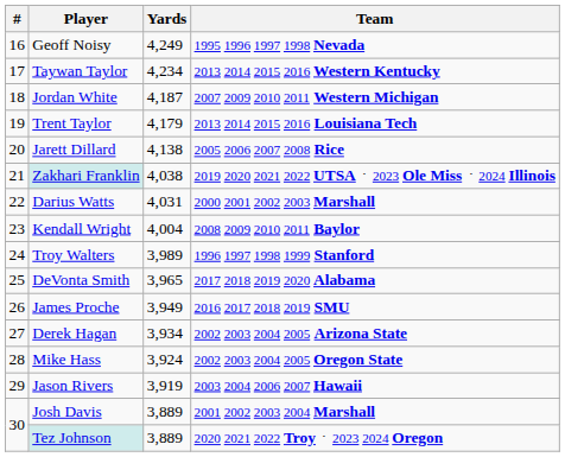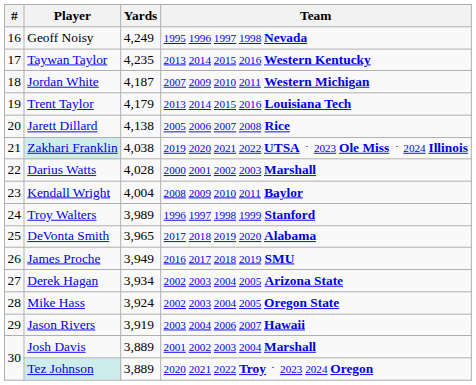 <table class="wikitable" style="font-size:90%; white-space: nowrap;">
 <tr>
 <th>#</th>
 <th>Player</th>
 <th>Yards</th>
 <th>Team</th>
 </tr>
 <tr>
 <td>16</td>
 <td>Geoff Noisy</td>
 <td>4,249</td>
 <td><small><a href='#'>1995</a> <a href='#'>1996</a> <a href='#'>1997</a> <a href='#'>1998</a> </small> <strong><a href='#'>Nevada</a></strong></td>
 </tr>
 <tr>
 <td>17</td>
 <td><a href='#'>Taywan Taylor</a></td>
-<td>4,234</td>
+<td>4,235</td>
 <td><small><a href='#'>2013</a> <a href='#'>2014</a> <a href='#'>2015</a> <a href='#'>2016</a> </small> <strong><a href='#'>Western Kentucky</a></strong></td>
 </tr>
 <tr>
 <td>18</td>
 <td><a href='#'>Jordan White</a></td>
 <td>4,187</td>
 <td><small> <a href='#'>2007</a> <a href='#'>2009</a> <a href='#'>2010</a> <a href='#'>2011</a></small> <strong><a href='#'>Western Michigan</a></strong></td>
 </tr>
 <tr>
 <td>19</td>
 <td><a href='#'>Trent Taylor</a></td>
 <td>4,179</td>
 <td><small> <a href='#'>2013</a> <a href='#'>2014</a> <a href='#'>2015</a> <a href='#'>2016</a></small> <strong><a href='#'>Louisiana Tech</a></strong></td>
 </tr>
 <tr>
 <td>20</td>
 <td><a href='#'>Jarett Dillard</a></td>
 <td>4,138</td>
 <td><small> <a href='#'>2005</a> <a href='#'>2006</a> <a href='#'>2007</a> <a href='#'>2008</a></small> <strong><a href='#'>Rice</a></strong></td>
 </tr>
 <tr>
 <td>21</td>
 <td style="background: #CFECEC;"><a href='#'>Zakhari Franklin</a></td>
 <td><abbr>4,038</abbr></td>
 <td><small> <a href='#'>2019</a> <a href='#'>2020</a> <a href='#'>2021</a> <a href='#'>2022</a> </small> <strong><a href='#'>UTSA</a></strong> ᛫ <small> <a href='#'>2023</a> </small> <strong><a href='#'>Ole Miss</a></strong> ᛫ <small> <a href='#'>2024</a> </small> <strong><a href='#'>Illinois</a></strong></td>
 </tr>
 <tr>
 <td>22</td>
 <td><a href='#'>Darius Watts</a></td>
-<td>4,031</td>
+<td>4,028</td>
 <td><small><a href='#'>2000</a> <a href='#'>2001</a> <a href='#'>2002</a> <a href='#'>2003</a> </small> <strong><a href='#'>Marshall</a></strong></td>
 </tr>
 <tr>
 <td>23</td>
 <td><a href='#'>Kendall Wright</a></td>
 <td>4,004</td>
 <td><small><a href='#'>2008</a> <a href='#'>2009</a> <a href='#'>2010</a> <a href='#'>2011</a></small> <strong><a href='#'>Baylor</a></strong></td>
 </tr>
 <tr>
 <td>24</td>
 <td><a href='#'>Troy Walters</a></td>
 <td>3,989</td>
 <td><small> <a href='#'>1996</a> <a href='#'>1997</a> <a href='#'>1998</a> <a href='#'>1999</a></small> <strong><a href='#'>Stanford</a></strong></td>
 </tr>
 <tr>
 <td>25</td>
 <td><a href='#'>DeVonta Smith</a></td>
 <td>3,965</td>
 <td><small> <a href='#'>2017</a> <a href='#'>2018</a> <a href='#'>2019</a> <a href='#'>2020</a> </small> <strong><a href='#'>Alabama</a></strong></td>
 </tr>
 <tr>
 <td>26</td>
 <td><a href='#'>James Proche</a></td>
 <td>3,949</td>
 <td><small> <a href='#'>2016</a> <a href='#'>2017</a> <a href='#'>2018</a> <a href='#'>2019</a></small> <strong><a href='#'>SMU</a></strong></td>
 </tr>
 <tr>
 <td>27</td>
 <td><a href='#'>Derek Hagan</a></td>
 <td>3,934</td>
 <td><small><a href='#'>2002</a> <a href='#'>2003</a> <a href='#'>2004</a> <a href='#'>2005</a></small> <strong><a href='#'>Arizona State</a></strong></td>
 </tr>
 <tr>
 <td>28</td>
 <td><a href='#'>Mike Hass</a></td>
 <td>3,924</td>
 <td><small> <a href='#'>2002</a> <a href='#'>2003</a> <a href='#'>2004</a> <a href='#'>2005</a> </small> <strong><a href='#'>Oregon State</a></strong></td>
 </tr>
 <tr>
 <td>29</td>
 <td><a href='#'>Jason Rivers</a></td>
 <td>3,919</td>
 <td><small> <a href='#'>2003</a> <a href='#'>2004</a> <a href='#'>2006</a> <a href='#'>2007</a> </small> <strong><a href='#'>Hawaii</a></strong></td>
 </tr>
 <tr>
 <td rowspan=2>30</td>
 <td><a href='#'>Josh Davis</a></td>
 <td>3,889</td>
 <td><small> <a href='#'>2001</a> <a href='#'>2002</a> <a href='#'>2003</a> <a href='#'>2004</a> </small> <strong><a href='#'>Marshall</a></strong></td>
 </tr>
 <tr>
 <td style="background: #CFECEC;"><a href='#'>Tez Johnson</a></td>
 <td><abbr>3,889</abbr></td>
 <td><small> <a href='#'>2020</a> <a href='#'>2021</a> <a href='#'>2022</a> </small> <strong><a href='#'>Troy</a></strong> ᛫ <small> <a href='#'>2023</a> <a href='#'>2024</a> </small> <strong><a href='#'>Oregon</a></strong></td>
 </tr>
 </table>
